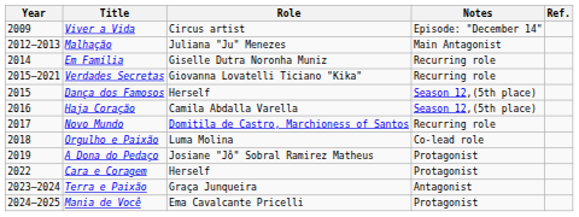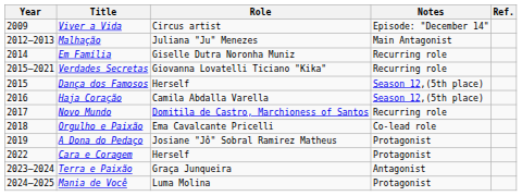 <table class="wikitable">
 <tr>
 <th>Year</th>
 <th>Title</th>
 <th>Role</th>
 <th>Notes</th>
 <th>Ref.</th>
 </tr>
 <tr>
 <td>2009</td>
 <td><em><a href='#'>Viver a Vida</a></em></td>
 <td>Circus artist</td>
 <td>Episode: "December 14"</td>
 <td></td>
 </tr>
 <tr>
 <td>2012–2013</td>
 <td><em><a href='#'>Malhação</a></em></td>
 <td>Juliana "Ju" Menezes</td>
 <td>Main Antagonist</td>
 <td></td>
 </tr>
 <tr>
 <td>2014</td>
 <td><em><a href='#'>Em Família</a></em></td>
 <td>Giselle Dutra Noronha Muniz</td>
 <td>Recurring role</td>
 <td></td>
 </tr>
 <tr>
 <td>2015–2021</td>
 <td><em><a href='#'>Verdades Secretas</a></em></td>
 <td>Giovanna Lovatelli Ticiano "Kika"</td>
 <td>Recurring role</td>
 <td></td>
 </tr>
 <tr>
 <td>2015</td>
 <td><em><a href='#'>Dança dos Famosos</a></em></td>
 <td>Herself</td>
 <td><a href='#'>Season 12</a>,(5th place)</td>
 <td></td>
 </tr>
 <tr>
 <td>2016</td>
 <td><em><a href='#'>Haja Coração</a></em></td>
 <td>Camila Abdalla Varella</td>
 <td><a href='#'>Season 12</a>,(5th place)</td>
 <td> </td>
 </tr>
 <tr>
 <td>2017</td>
 <td><em><a href='#'>Novo Mundo</a></em></td>
 <td><a href='#'>Domitila de Castro, Marchioness of Santos</a></td>
 <td>Recurring role</td>
 <td></td>
 </tr>
 <tr>
 <td>2018</td>
 <td><em><a href='#'>Orgulho e Paixão</a></em></td>
-<td>Luma Molina</td>
+<td>Ema Cavalcante Pricelli</td>
 <td>Co-lead role</td>
 <td></td>
 </tr>
 <tr>
 <td>2019</td>
 <td><em><a href='#'>A Dona do Pedaço</a></em></td>
 <td>Josiane "Jô" Sobral Ramirez Matheus</td>
 <td>Protagonist</td>
 <td></td>
 </tr>
 <tr>
 <td>2022</td>
 <td><em><a href='#'>Cara e Coragem</a></em></td>
 <td>Herself</td>
 <td>Protagonist</td>
 <td></td>
 </tr>
 <tr>
 <td>2023–2024</td>
 <td><em><a href='#'>Terra e Paixão</a></em></td>
 <td>Graça Junqueira</td>
 <td>Antagonist</td>
 <td></td>
 </tr>
 <tr>
 <td>2024–2025</td>
 <td><em><a href='#'>Mania de Você</a></em></td>
-<td>Ema Cavalcante Pricelli</td>
+<td>Luma Molina</td>
 <td>Protagonist</td>
 <td></td>
 </tr>
 </table>
